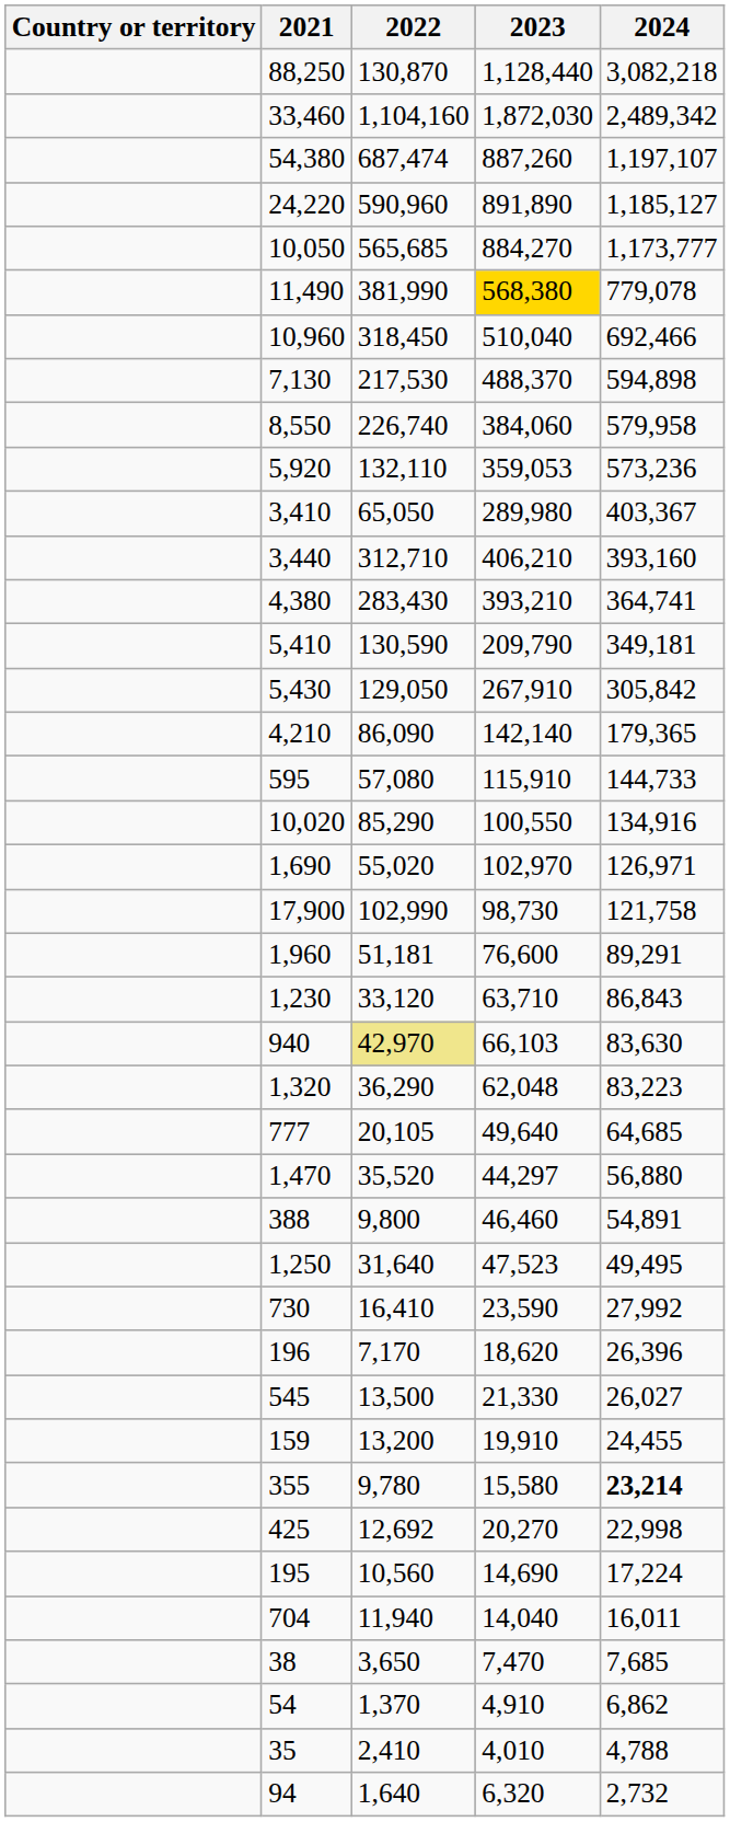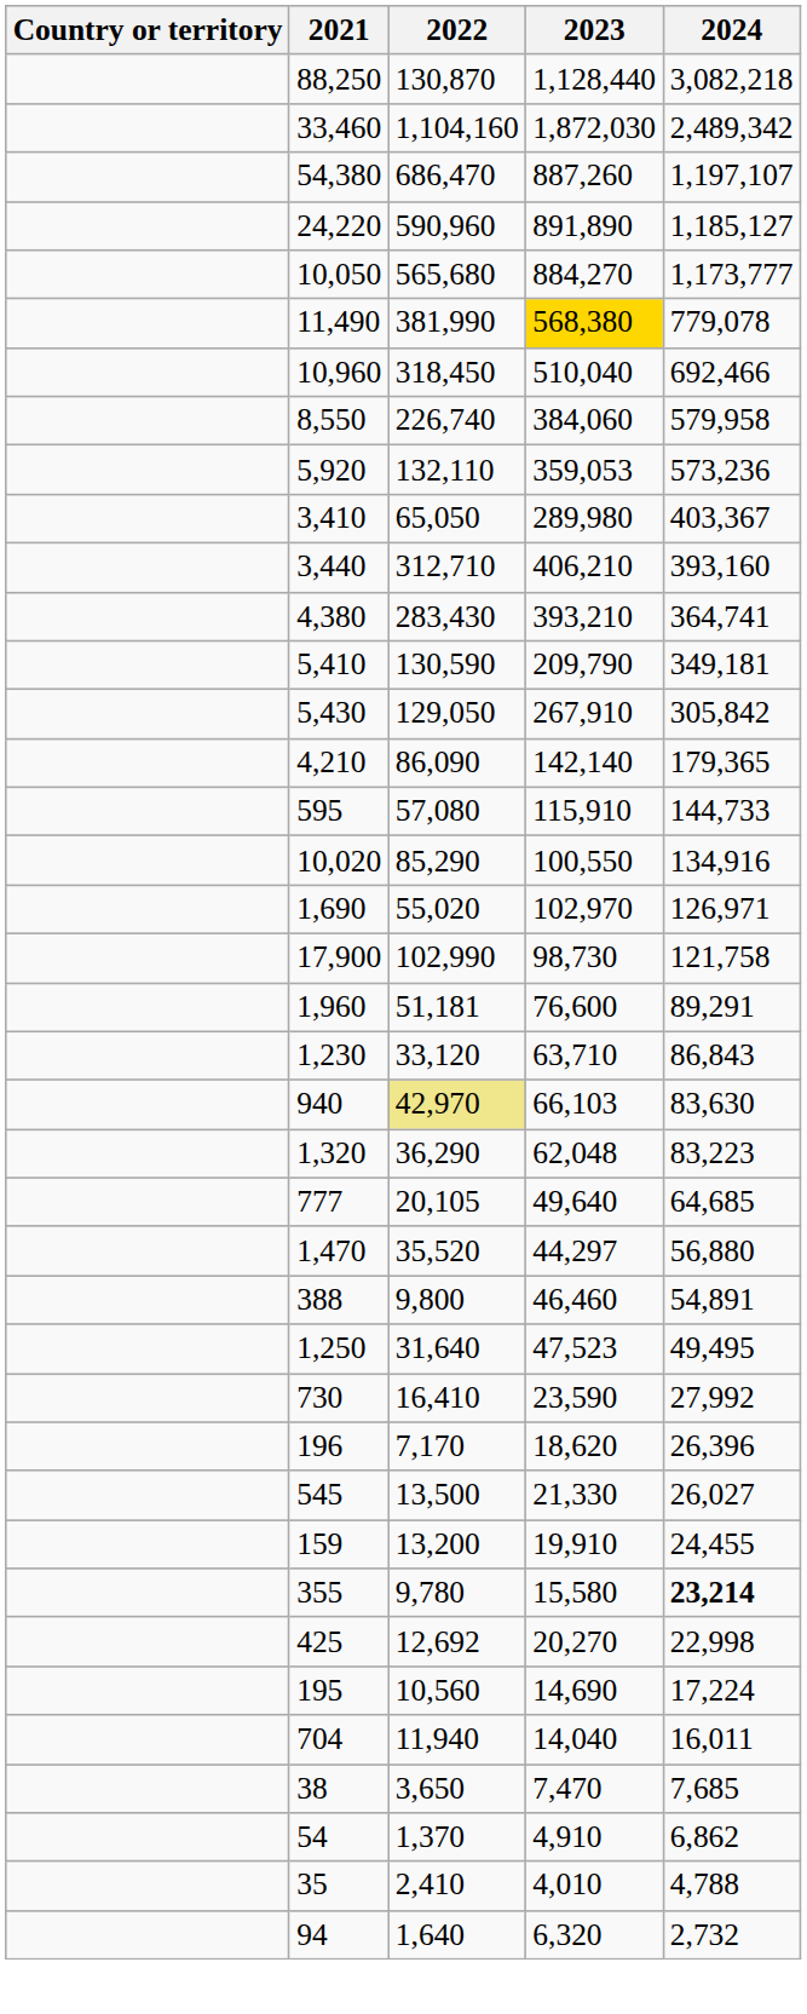 <table class="wikitable sortable static-row-numbers static-row-header-hash">
 <tr>
 <th>Country or territory</th>
 <th>2021</th>
 <th>2022</th>
 <th>2023</th>
 <th>2024</th>
 </tr>
 <tr>
 <td></td>
 <td>88,250</td>
 <td>130,870</td>
 <td>1,128,440</td>
 <td>3,082,218</td>
 </tr>
 <tr>
 <td></td>
 <td>33,460</td>
 <td>1,104,160</td>
 <td>1,872,030</td>
 <td>2,489,342</td>
 </tr>
 <tr>
 <td></td>
 <td>54,380</td>
-<td>687,474</td>
+<td>686,470</td>
 <td>887,260</td>
 <td>1,197,107</td>
 </tr>
 <tr>
 <td></td>
 <td>24,220</td>
 <td>590,960</td>
 <td>891,890</td>
 <td>1,185,127</td>
 </tr>
 <tr>
 <td></td>
 <td>10,050</td>
-<td>565,685</td>
+<td>565,680</td>
 <td>884,270</td>
 <td>1,173,777</td>
 </tr>
 <tr>
 <td></td>
 <td>11,490</td>
 <td>381,990</td>
 <td style="background: gold;">568,380</td>
 <td>779,078</td>
 </tr>
 <tr>
 <td></td>
 <td>10,960</td>
 <td>318,450</td>
 <td>510,040</td>
 <td>692,466</td>
-</tr>
-<tr>
-<td></td>
-<td>7,130</td>
-<td>217,530</td>
-<td>488,370</td>
-<td>594,898</td>
 </tr>
 <tr>
 <td></td>
 <td>8,550</td>
 <td>226,740</td>
 <td>384,060</td>
 <td>579,958</td>
 </tr>
 <tr>
 <td></td>
 <td>5,920</td>
 <td>132,110</td>
 <td>359,053</td>
 <td>573,236</td>
 </tr>
 <tr>
 <td></td>
 <td>3,410</td>
 <td>65,050</td>
 <td>289,980</td>
 <td>403,367</td>
 </tr>
 <tr>
 <td></td>
 <td>3,440</td>
 <td>312,710</td>
 <td>406,210</td>
 <td>393,160</td>
 </tr>
 <tr>
 <td></td>
 <td>4,380</td>
 <td>283,430</td>
 <td>393,210</td>
 <td>364,741</td>
 </tr>
 <tr>
 <td></td>
 <td>5,410</td>
 <td>130,590</td>
 <td>209,790</td>
 <td>349,181</td>
 </tr>
 <tr>
 <td></td>
 <td>5,430</td>
 <td>129,050</td>
 <td>267,910</td>
 <td>305,842</td>
 </tr>
 <tr>
 <td></td>
 <td>4,210</td>
 <td>86,090</td>
 <td>142,140</td>
 <td>179,365</td>
 </tr>
 <tr>
 <td></td>
 <td>595</td>
 <td>57,080</td>
 <td>115,910</td>
 <td>144,733</td>
 </tr>
 <tr>
 <td></td>
 <td>10,020</td>
 <td>85,290</td>
 <td>100,550</td>
 <td>134,916</td>
 </tr>
 <tr>
 <td></td>
 <td>1,690</td>
 <td>55,020</td>
 <td>102,970</td>
 <td>126,971</td>
 </tr>
 <tr>
 <td></td>
 <td>17,900</td>
 <td>102,990</td>
 <td>98,730</td>
 <td>121,758</td>
 </tr>
 <tr>
 <td></td>
 <td>1,960</td>
 <td>51,181</td>
 <td>76,600</td>
 <td>89,291</td>
 </tr>
 <tr>
 <td></td>
 <td>1,230</td>
 <td>33,120</td>
 <td>63,710</td>
 <td>86,843</td>
 </tr>
 <tr>
 <td></td>
 <td>940</td>
 <td style="background: khaki;">42,970</td>
 <td>66,103</td>
 <td>83,630</td>
 </tr>
 <tr>
 <td></td>
 <td>1,320</td>
 <td>36,290</td>
 <td>62,048</td>
 <td>83,223</td>
 </tr>
 <tr>
 <td></td>
 <td>777</td>
 <td>20,105</td>
 <td>49,640</td>
 <td>64,685</td>
 </tr>
 <tr>
 <td></td>
 <td>1,470</td>
 <td>35,520</td>
 <td>44,297</td>
 <td>56,880</td>
 </tr>
 <tr>
 <td></td>
 <td>388</td>
 <td>9,800</td>
 <td>46,460</td>
 <td>54,891</td>
 </tr>
 <tr>
 <td></td>
 <td>1,250</td>
 <td>31,640</td>
 <td>47,523</td>
 <td>49,495</td>
 </tr>
 <tr>
 <td></td>
 <td>730</td>
 <td>16,410</td>
 <td>23,590</td>
 <td>27,992</td>
 </tr>
 <tr>
 <td></td>
 <td>196</td>
 <td>7,170</td>
 <td>18,620</td>
 <td>26,396</td>
 </tr>
 <tr>
 <td></td>
 <td>545</td>
 <td>13,500</td>
 <td>21,330</td>
 <td>26,027</td>
 </tr>
 <tr>
 <td></td>
 <td>159</td>
 <td>13,200</td>
 <td>19,910</td>
 <td>24,455</td>
 </tr>
 <tr>
 <td></td>
 <td>355</td>
 <td>9,780</td>
 <td>15,580</td>
 <td><strong>23,214</strong></td>
 </tr>
 <tr>
 <td></td>
 <td>425</td>
 <td>12,692</td>
 <td>20,270</td>
 <td>22,998</td>
 </tr>
 <tr>
 <td></td>
 <td>195</td>
 <td>10,560</td>
 <td>14,690</td>
 <td>17,224</td>
 </tr>
 <tr>
 <td></td>
 <td>704</td>
 <td>11,940</td>
 <td>14,040</td>
 <td>16,011</td>
 </tr>
 <tr>
 <td></td>
 <td>38</td>
 <td>3,650</td>
 <td>7,470</td>
 <td>7,685</td>
 </tr>
 <tr>
 <td></td>
 <td>54</td>
 <td>1,370</td>
 <td>4,910</td>
 <td>6,862</td>
 </tr>
 <tr>
 <td></td>
 <td>35</td>
 <td>2,410</td>
 <td>4,010</td>
 <td>4,788</td>
 </tr>
 <tr>
 <td></td>
 <td>94</td>
 <td>1,640</td>
 <td>6,320</td>
 <td>2,732</td>
 </tr>
 </table>
